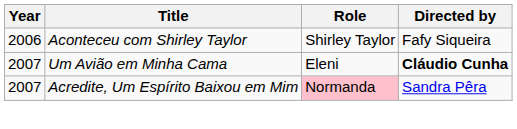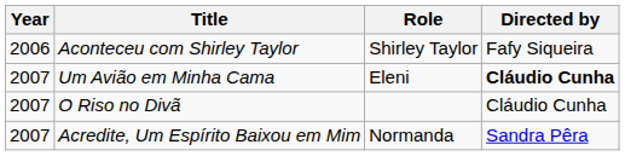 <table class="wikitable sortable">
 <tr>
 <th>Year</th>
 <th>Title</th>
 <th>Role</th>
 <th>Directed by</th>
 </tr>
 <tr>
 <td>2006</td>
 <td><em>Aconteceu com Shirley Taylor</em></td>
 <td>Shirley Taylor</td>
 <td>Fafy Siqueira</td>
 </tr>
 <tr>
 <td>2007</td>
 <td><em>Um Avião em Minha Cama</em></td>
 <td>Eleni</td>
 <td><strong>Cláudio Cunha</strong></td>
 </tr>
 <tr>
 <td>2007</td>
+<td><em>O Riso no Divã</em></td>
+<td></td>
+<td>Cláudio Cunha</td>
+</tr>
+<tr>
+<td>2007</td>
 <td><em>Acredite, Um Espírito Baixou em Mim</em></td>
-<td style="background: pink;">Normanda</td>
+<td>Normanda</td>
 <td><a href='#'>Sandra Pêra</a></td>
 </tr>
 </table>
